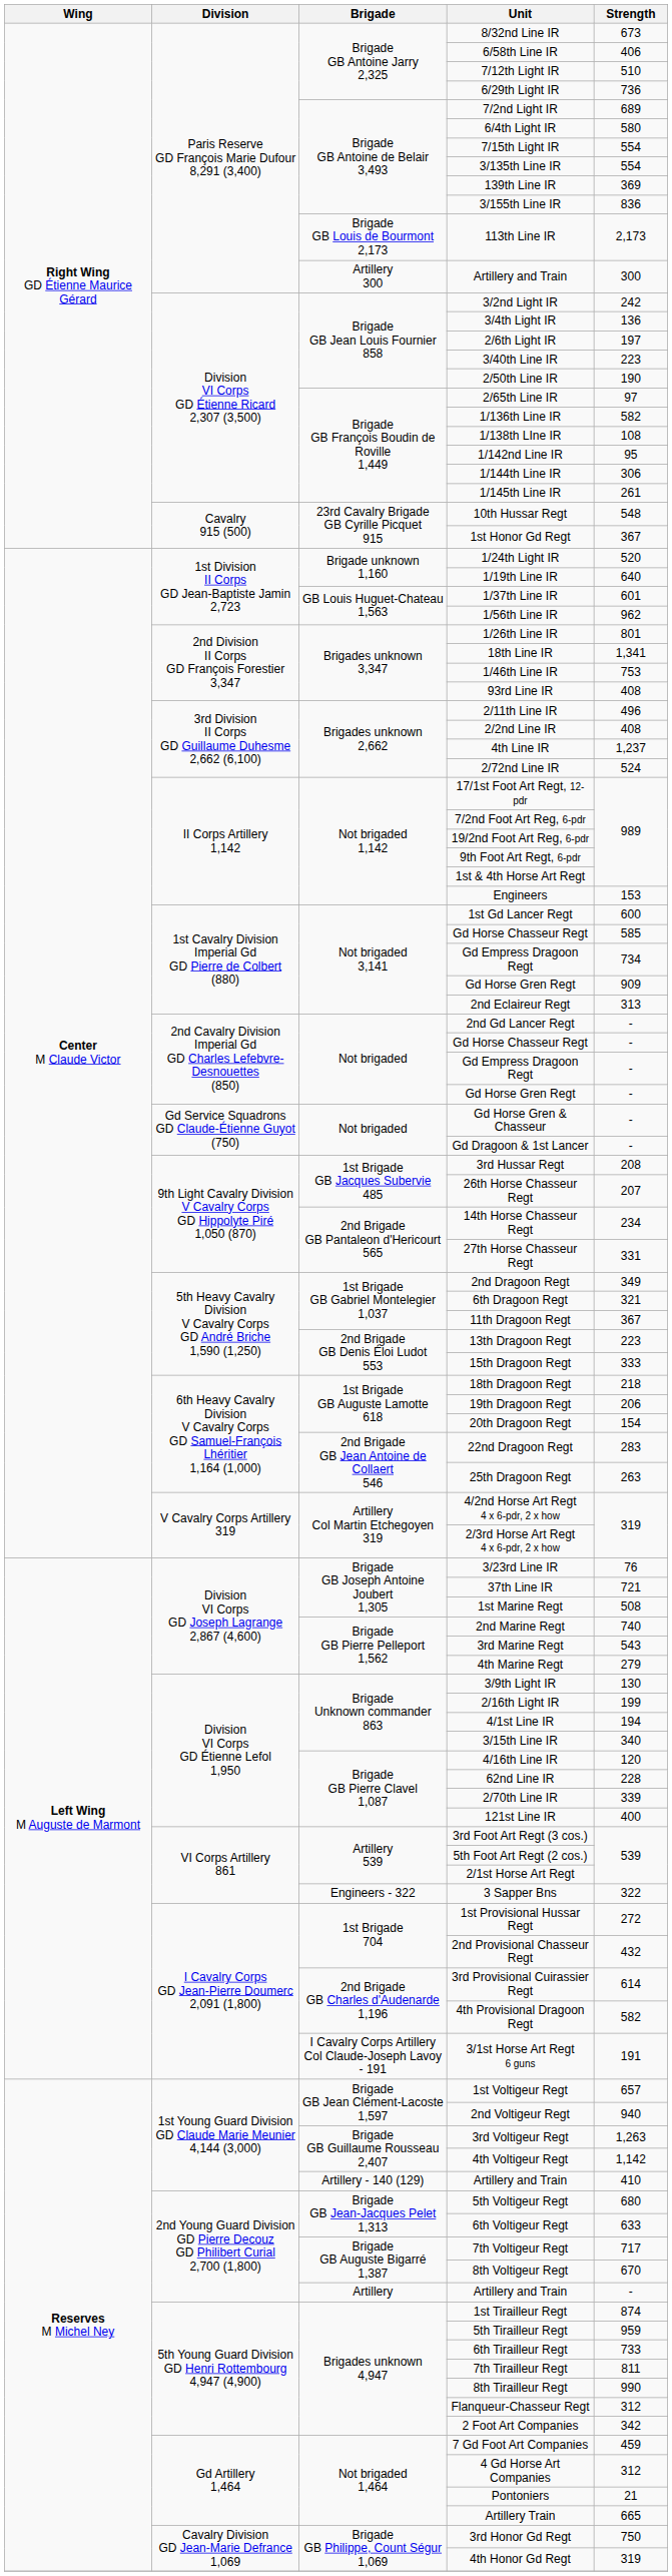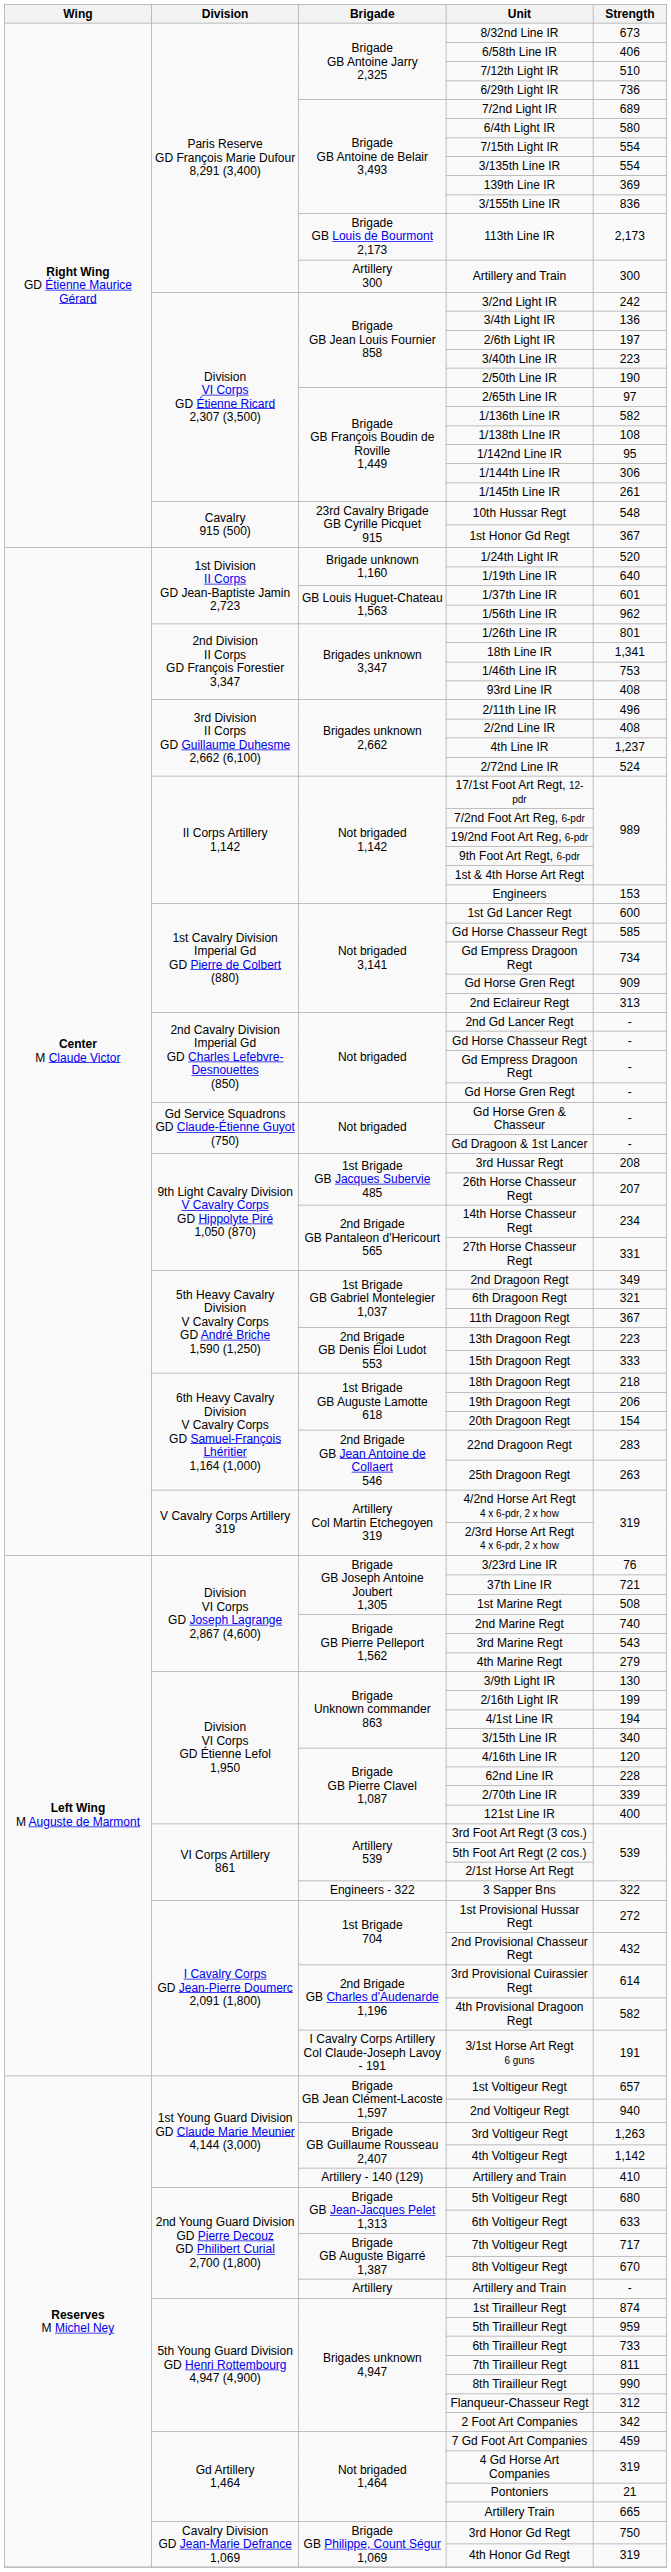 <table class="wikitable" style="text-align:center; width:100%;">
 <tr>
 <th width=20%>Wing</th>
 <th width=20%>Division</th>
 <th width=20%>Brigade</th>
 <th width=20%>Unit</th>
 <th width=10%>Strength</th>
 </tr>
 <tr>
 <td rowspan=25><strong>Right Wing</strong><br>GD <a href='#'>Étienne Maurice Gérard</a></td>
 <td rowspan=12>Paris Reserve<br>GD François Marie Dufour<br>8,291 (3,400)</td>
 <td rowspan=4>Brigade<br>GB Antoine Jarry<br>2,325</td>
 <td>8/32nd Line IR</td>
 <td>673</td>
 </tr>
 <tr>
 <td>6/58th Line IR</td>
 <td>406</td>
 </tr>
 <tr>
 <td>7/12th Light IR</td>
 <td>510</td>
 </tr>
 <tr>
 <td>6/29th Light IR</td>
 <td>736</td>
 </tr>
 <tr>
 <td rowspan=6>Brigade<br>GB Antoine de Belair<br>3,493</td>
 <td>7/2nd Light IR</td>
 <td>689</td>
 </tr>
 <tr>
 <td>6/4th Light IR</td>
 <td>580</td>
 </tr>
 <tr>
 <td>7/15th Light IR</td>
 <td>554</td>
 </tr>
 <tr>
 <td>3/135th Line IR</td>
 <td>554</td>
 </tr>
 <tr>
 <td>139th Line IR</td>
 <td>369</td>
 </tr>
 <tr>
 <td>3/155th Line IR</td>
 <td>836</td>
 </tr>
 <tr>
 <td rowspan=1>Brigade<br>GB <a href='#'>Louis de Bourmont</a><br>2,173</td>
 <td>113th Line IR</td>
 <td>2,173</td>
 </tr>
 <tr>
 <td rowspan=1>Artillery<br>300</td>
 <td>Artillery and Train</td>
 <td>300</td>
 </tr>
 <tr>
 <td rowspan=11>Division<br><a href='#'>VI Corps</a><br>GD <a href='#'>Étienne Ricard</a><br>2,307 (3,500)</td>
 <td rowspan=5>Brigade<br>GB Jean Louis Fournier<br>858</td>
 <td>3/2nd Light IR</td>
 <td>242</td>
 </tr>
 <tr>
 <td>3/4th Light IR</td>
 <td>136</td>
 </tr>
 <tr>
 <td>2/6th Light IR</td>
 <td>197</td>
 </tr>
 <tr>
 <td>3/40th Line IR</td>
 <td>223</td>
 </tr>
 <tr>
 <td>2/50th Line IR</td>
 <td>190</td>
 </tr>
 <tr>
 <td rowspan=6>Brigade<br>GB François Boudin de Roville<br>1,449</td>
 <td>2/65th Line IR</td>
 <td>97</td>
 </tr>
 <tr>
 <td>1/136th Line IR</td>
 <td>582</td>
 </tr>
 <tr>
 <td>1/138th LIne IR</td>
 <td>108</td>
 </tr>
 <tr>
 <td>1/142nd Line IR</td>
 <td>95</td>
 </tr>
 <tr>
 <td>1/144th Line IR</td>
 <td>306</td>
 </tr>
 <tr>
 <td>1/145th Line IR</td>
 <td>261</td>
 </tr>
 <tr>
 <td rowspan=2>Cavalry<br>915 (500)</td>
 <td rowspan=2>23rd Cavalry Brigade<br>GB Cyrille Picquet<br>915</td>
 <td>10th Hussar Regt</td>
 <td>548</td>
 </tr>
 <tr>
 <td>1st Honor Gd Regt</td>
 <td>367</td>
 </tr>
 <tr>
 <td rowspan=45><strong>Center</strong><br>M <a href='#'>Claude Victor</a></td>
 <td rowspan=4>1st Division<br><a href='#'>II Corps</a><br>GD Jean-Baptiste Jamin<br>2,723</td>
 <td rowspan=2>Brigade unknown<br>1,160</td>
 <td>1/24th Light IR</td>
 <td>520</td>
 </tr>
 <tr>
 <td>1/19th Line IR</td>
 <td>640</td>
 </tr>
 <tr>
 <td rowspan=2>GB Louis Huguet-Chateau<br>1,563</td>
 <td>1/37th Line IR</td>
 <td>601</td>
 </tr>
 <tr>
 <td>1/56th Line IR</td>
 <td>962</td>
 </tr>
 <tr>
 <td rowspan=4>2nd Division<br>II Corps<br>GD François Forestier<br>3,347</td>
 <td rowspan=4>Brigades unknown<br>3,347</td>
 <td>1/26th Line IR</td>
 <td>801</td>
 </tr>
 <tr>
 <td>18th Line IR</td>
 <td>1,341</td>
 </tr>
 <tr>
 <td>1/46th Line IR</td>
 <td>753</td>
 </tr>
 <tr>
 <td>93rd Line IR</td>
 <td>408</td>
 </tr>
 <tr>
 <td rowspan=4>3rd Division<br>II Corps<br>GD <a href='#'>Guillaume Duhesme</a><br>2,662 (6,100)</td>
 <td rowspan=4>Brigades unknown<br>2,662</td>
 <td>2/11th Line IR</td>
 <td>496</td>
 </tr>
 <tr>
 <td>2/2nd Line IR</td>
 <td>408</td>
 </tr>
 <tr>
 <td>4th Line IR</td>
 <td>1,237</td>
 </tr>
 <tr>
 <td>2/72nd Line IR</td>
 <td>524</td>
 </tr>
 <tr>
 <td rowspan=6>II Corps Artillery<br>1,142</td>
 <td rowspan=6>Not brigaded<br>1,142</td>
 <td>17/1st Foot Art Regt, <small>12-pdr</small></td>
 <td rowspan=5>989</td>
 </tr>
 <tr>
 <td>7/2nd Foot Art Reg, <small>6-pdr</small></td>
 </tr>
 <tr>
 <td>19/2nd Foot Art Reg, <small>6-pdr</small></td>
 </tr>
 <tr>
 <td>9th Foot Art Regt, <small>6-pdr</small></td>
 </tr>
 <tr>
 <td>1st & 4th Horse Art Regt</td>
 </tr>
 <tr>
 <td>Engineers</td>
 <td>153</td>
 </tr>
 <tr>
 <td rowspan=5>1st Cavalry Division<br>Imperial Gd<br>GD <a href='#'>Pierre de Colbert</a><br>(880)</td>
 <td rowspan=5>Not brigaded<br>3,141</td>
 <td>1st Gd Lancer Regt</td>
 <td>600</td>
 </tr>
 <tr>
 <td>Gd Horse Chasseur Regt</td>
 <td>585</td>
 </tr>
 <tr>
 <td>Gd Empress Dragoon Regt</td>
 <td>734</td>
 </tr>
 <tr>
 <td>Gd Horse Gren Regt</td>
 <td>909</td>
 </tr>
 <tr>
 <td>2nd Eclaireur Regt</td>
 <td>313</td>
 </tr>
 <tr>
 <td rowspan=4>2nd Cavalry Division<br>Imperial Gd<br>GD <a href='#'>Charles Lefebvre-Desnouettes</a><br>(850)</td>
 <td rowspan=4>Not brigaded</td>
 <td>2nd Gd Lancer Regt</td>
 <td>-</td>
 </tr>
 <tr>
 <td>Gd Horse Chasseur Regt</td>
 <td>-</td>
 </tr>
 <tr>
 <td>Gd Empress Dragoon Regt</td>
 <td>-</td>
 </tr>
 <tr>
 <td>Gd Horse Gren Regt</td>
 <td>-</td>
 </tr>
 <tr>
 <td rowspan=2>Gd Service Squadrons<br>GD <a href='#'>Claude-Étienne Guyot</a> (750)</td>
 <td rowspan=2>Not brigaded</td>
 <td>Gd Horse Gren & Chasseur</td>
 <td>-</td>
 </tr>
 <tr>
 <td>Gd Dragoon & 1st Lancer</td>
 <td>-</td>
 </tr>
 <tr>
 <td rowspan=4>9th Light Cavalry Division<br><a href='#'>V Cavalry Corps</a><br>GD <a href='#'>Hippolyte Piré</a><br>1,050 (870)</td>
 <td rowspan=2>1st Brigade<br>GB <a href='#'>Jacques Subervie</a><br>485</td>
 <td>3rd Hussar Regt</td>
 <td>208</td>
 </tr>
 <tr>
 <td>26th Horse Chasseur Regt</td>
 <td>207</td>
 </tr>
 <tr>
 <td rowspan=2>2nd Brigade<br>GB Pantaleon d'Hericourt<br>565</td>
 <td>14th Horse Chasseur Regt</td>
 <td>234</td>
 </tr>
 <tr>
 <td>27th Horse Chasseur Regt</td>
 <td>331</td>
 </tr>
 <tr>
 <td rowspan=5>5th Heavy Cavalry Division<br>V Cavalry Corps<br>GD <a href='#'>André Briche</a><br>1,590 (1,250)</td>
 <td rowspan=3>1st Brigade<br>GB Gabriel Montelegier<br>1,037</td>
 <td>2nd Dragoon Regt</td>
 <td>349</td>
 </tr>
 <tr>
 <td>6th Dragoon Regt</td>
 <td>321</td>
 </tr>
 <tr>
 <td>11th Dragoon Regt</td>
 <td>367</td>
 </tr>
 <tr>
 <td rowspan=2>2nd Brigade<br>GB Denis Éloi Ludot<br>553</td>
 <td>13th Dragoon Regt</td>
 <td>223</td>
 </tr>
 <tr>
 <td>15th Dragoon Regt</td>
 <td>333</td>
 </tr>
 <tr>
 <td rowspan=5>6th Heavy Cavalry Division<br>V Cavalry Corps<br>GD <a href='#'>Samuel-François Lhéritier</a><br>1,164 (1,000)</td>
 <td rowspan=3>1st Brigade<br>GB Auguste Lamotte<br>618</td>
 <td>18th Dragoon Regt</td>
 <td>218</td>
 </tr>
 <tr>
 <td>19th Dragoon Regt</td>
 <td>206</td>
 </tr>
 <tr>
 <td>20th Dragoon Regt</td>
 <td>154</td>
 </tr>
 <tr>
 <td rowspan=2>2nd Brigade<br>GB <a href='#'>Jean Antoine de Collaert</a><br>546</td>
 <td>22nd Dragoon Regt</td>
 <td>283</td>
 </tr>
 <tr>
 <td>25th Dragoon Regt</td>
 <td>263</td>
 </tr>
 <tr>
 <td rowspan=2>V Cavalry Corps Artillery<br>319</td>
 <td rowspan=2>Artillery<br>Col Martin Etchegoyen<br>319</td>
 <td>4/2nd Horse Art Regt<br><small>4 x 6-pdr, 2 x how</small></td>
 <td rowspan=2>319</td>
 </tr>
 <tr>
 <td>2/3rd Horse Art Regt<br><small>4 x 6-pdr, 2 x how</small></td>
 </tr>
 <tr>
 <td rowspan=23><strong>Left Wing</strong><br>M <a href='#'>Auguste de Marmont</a></td>
 <td rowspan=6>Division<br>VI Corps<br>GD <a href='#'>Joseph Lagrange</a><br>2,867 (4,600)</td>
 <td rowspan=3>Brigade<br>GB Joseph Antoine Joubert<br>1,305</td>
 <td>3/23rd Line IR</td>
 <td>76</td>
 </tr>
 <tr>
 <td>37th Line IR</td>
 <td>721</td>
 </tr>
 <tr>
 <td>1st Marine Regt</td>
 <td>508</td>
 </tr>
 <tr>
 <td rowspan=3>Brigade<br>GB Pierre Pelleport<br>1,562</td>
 <td>2nd Marine Regt</td>
 <td>740</td>
 </tr>
 <tr>
 <td>3rd Marine Regt</td>
 <td>543</td>
 </tr>
 <tr>
 <td>4th Marine Regt</td>
 <td>279</td>
 </tr>
 <tr>
 <td rowspan=8>Division<br>VI Corps<br>GD Étienne Lefol<br>1,950</td>
 <td rowspan=4>Brigade<br>Unknown commander<br>863</td>
 <td>3/9th Light IR</td>
 <td>130</td>
 </tr>
 <tr>
 <td>2/16th Light IR</td>
 <td>199</td>
 </tr>
 <tr>
 <td>4/1st Line IR</td>
 <td>194</td>
 </tr>
 <tr>
 <td>3/15th Line IR</td>
 <td>340</td>
 </tr>
 <tr>
 <td rowspan=4>Brigade<br>GB Pierre Clavel<br>1,087</td>
 <td>4/16th Line IR</td>
 <td>120</td>
 </tr>
 <tr>
 <td>62nd Line IR</td>
 <td>228</td>
 </tr>
 <tr>
 <td>2/70th Line IR</td>
 <td>339</td>
 </tr>
 <tr>
 <td>121st Line IR</td>
 <td>400</td>
 </tr>
 <tr>
 <td rowspan=4>VI Corps Artillery<br>861</td>
 <td rowspan=3>Artillery<br>539</td>
 <td>3rd Foot Art Regt (3 cos.)</td>
 <td rowspan=3>539</td>
 </tr>
 <tr>
 <td>5th Foot Art Regt (2 cos.)</td>
 </tr>
 <tr>
 <td>2/1st Horse Art Regt</td>
 </tr>
 <tr>
 <td rowspan=1>Engineers - 322</td>
 <td>3 Sapper Bns</td>
 <td>322</td>
 </tr>
 <tr>
 <td rowspan=5><a href='#'>I Cavalry Corps</a><br>GD <a href='#'>Jean-Pierre Doumerc</a><br>2,091 (1,800)</td>
 <td rowspan=2>1st Brigade<br>704</td>
 <td>1st Provisional Hussar Regt</td>
 <td>272</td>
 </tr>
 <tr>
 <td>2nd Provisional Chasseur Regt</td>
 <td>432</td>
 </tr>
 <tr>
 <td rowspan=2>2nd Brigade<br>GB <a href='#'>Charles d'Audenarde</a><br>1,196</td>
 <td>3rd Provisional Cuirassier Regt</td>
 <td>614</td>
 </tr>
 <tr>
 <td>4th Provisional Dragoon Regt</td>
 <td>582</td>
 </tr>
 <tr>
 <td rowspan=1>I Cavalry Corps Artillery<br>Col Claude-Joseph Lavoy - 191</td>
 <td>3/1st Horse Art Regt<br><small>6 guns</small></td>
 <td>191</td>
 </tr>
 <tr>
 <td rowspan=23><strong>Reserves</strong><br>M <a href='#'>Michel Ney</a></td>
 <td rowspan=5>1st Young Guard Division<br>GD <a href='#'>Claude Marie Meunier</a><br>4,144 (3,000)</td>
 <td rowspan=2>Brigade<br>GB Jean Clément-Lacoste<br>1,597</td>
 <td>1st Voltigeur Regt</td>
 <td>657</td>
 </tr>
 <tr>
 <td>2nd Voltigeur Regt</td>
 <td>940</td>
 </tr>
 <tr>
 <td rowspan=2>Brigade<br>GB Guillaume Rousseau<br>2,407</td>
 <td>3rd Voltigeur Regt</td>
 <td>1,263</td>
 </tr>
 <tr>
 <td>4th Voltigeur Regt</td>
 <td>1,142</td>
 </tr>
 <tr>
 <td rowspan=1>Artillery - 140 (129)</td>
 <td>Artillery and Train</td>
 <td>410</td>
 </tr>
 <tr>
 <td rowspan=5>2nd Young Guard Division<br>GD <a href='#'>Pierre Decouz</a><br>GD <a href='#'>Philibert Curial</a><br>2,700 (1,800)</td>
 <td rowspan=2>Brigade<br>GB <a href='#'>Jean-Jacques Pelet</a><br>1,313</td>
 <td>5th Voltigeur Regt</td>
 <td>680</td>
 </tr>
 <tr>
 <td>6th Voltigeur Regt</td>
 <td>633</td>
 </tr>
 <tr>
 <td rowspan=2>Brigade<br>GB Auguste Bigarré<br>1,387</td>
 <td>7th Voltigeur Regt</td>
 <td>717</td>
 </tr>
 <tr>
 <td>8th Voltigeur Regt</td>
 <td>670</td>
 </tr>
 <tr>
 <td rowspan=1>Artillery</td>
 <td>Artillery and Train</td>
 <td>-</td>
 </tr>
 <tr>
 <td rowspan=7>5th Young Guard Division<br>GD <a href='#'>Henri Rottembourg</a><br>4,947 (4,900)</td>
 <td rowspan=7>Brigades unknown<br>4,947</td>
 <td>1st Tirailleur Regt</td>
 <td>874</td>
 </tr>
 <tr>
 <td>5th Tirailleur Regt</td>
 <td>959</td>
 </tr>
 <tr>
 <td>6th Tirailleur Regt</td>
 <td>733</td>
 </tr>
 <tr>
 <td>7th Tirailleur Regt</td>
 <td>811</td>
 </tr>
 <tr>
 <td>8th Tirailleur Regt</td>
 <td>990</td>
 </tr>
 <tr>
 <td>Flanqueur-Chasseur Regt</td>
 <td>312</td>
 </tr>
 <tr>
 <td>2 Foot Art Companies</td>
 <td>342</td>
 </tr>
 <tr>
 <td rowspan=4>Gd Artillery<br>1,464</td>
 <td rowspan=4>Not brigaded<br>1,464</td>
 <td>7 Gd Foot Art Companies</td>
 <td>459</td>
 </tr>
 <tr>
 <td>4 Gd Horse Art Companies</td>
-<td>312</td>
+<td>319</td>
 </tr>
 <tr>
 <td>Pontoniers</td>
 <td>21</td>
 </tr>
 <tr>
 <td>Artillery Train</td>
 <td>665</td>
 </tr>
 <tr>
 <td rowspan=2>Cavalry Division<br>GD <a href='#'>Jean-Marie Defrance</a><br>1,069</td>
 <td rowspan=2>Brigade<br>GB <a href='#'>Philippe, Count Ségur</a><br>1,069</td>
 <td>3rd Honor Gd Regt</td>
 <td>750</td>
 </tr>
 <tr>
 <td>4th Honor Gd Regt</td>
 <td>319</td>
 </tr>
 <tr>
 </tr>
 </table>
